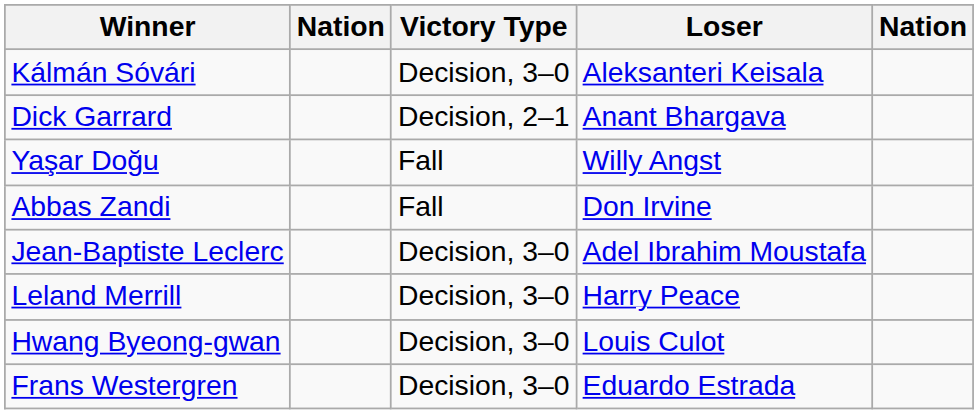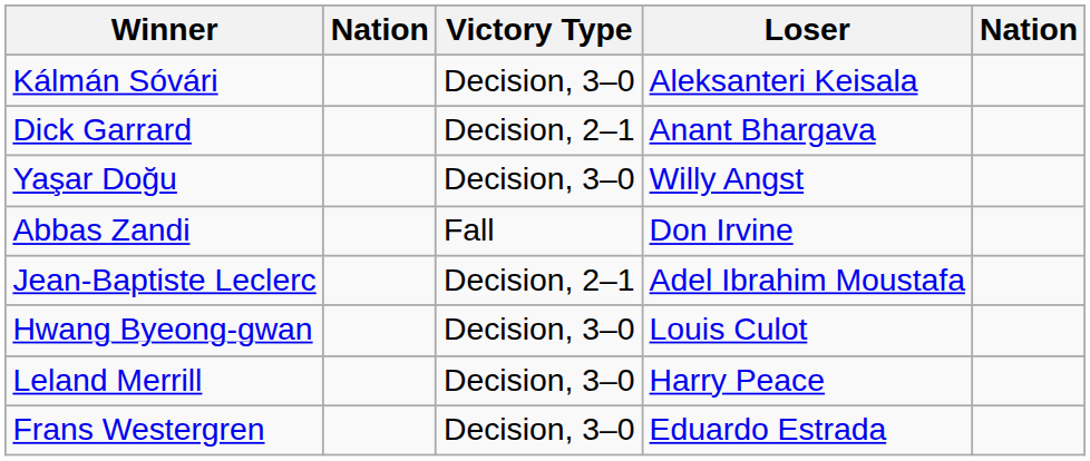 <table class="wikitable sortable" style="text-align:left;">
 <tr>
 <th>Winner</th>
 <th>Nation</th>
 <th>Victory Type</th>
 <th>Loser</th>
 <th>Nation</th>
 </tr>
 <tr>
 <td><a href='#'>Kálmán Sóvári</a></td>
 <td></td>
 <td>Decision, 3–0</td>
 <td><a href='#'>Aleksanteri Keisala</a></td>
 <td></td>
 </tr>
 <tr>
 <td><a href='#'>Dick Garrard</a></td>
 <td></td>
 <td>Decision, 2–1</td>
 <td><a href='#'>Anant Bhargava</a></td>
 <td></td>
 </tr>
 <tr>
 <td><a href='#'>Yaşar Doğu</a></td>
 <td></td>
-<td>Fall</td>
+<td>Decision, 3–0</td>
 <td><a href='#'>Willy Angst</a></td>
 <td></td>
 </tr>
 <tr>
 <td><a href='#'>Abbas Zandi</a></td>
 <td></td>
 <td>Fall</td>
 <td><a href='#'>Don Irvine</a></td>
 <td></td>
 </tr>
 <tr>
 <td><a href='#'>Jean-Baptiste Leclerc</a></td>
 <td></td>
+<td>Decision, 2–1</td>
+<td><a href='#'>Adel Ibrahim Moustafa</a></td>
+<td></td>
+</tr>
+<tr>
+<td><a href='#'>Hwang Byeong-gwan</a></td>
+<td></td>
 <td>Decision, 3–0</td>
-<td><a href='#'>Adel Ibrahim Moustafa</a></td>
+<td><a href='#'>Louis Culot</a></td>
 <td></td>
 </tr>
 <tr>
 <td><a href='#'>Leland Merrill</a></td>
 <td></td>
 <td>Decision, 3–0</td>
 <td><a href='#'>Harry Peace</a></td>
 <td></td>
 </tr>
 <tr>
-<td><a href='#'>Hwang Byeong-gwan</a></td>
-<td></td>
-<td>Decision, 3–0</td>
-<td><a href='#'>Louis Culot</a></td>
-<td></td>
-</tr>
-<tr>
 <td><a href='#'>Frans Westergren</a></td>
 <td></td>
 <td>Decision, 3–0</td>
 <td><a href='#'>Eduardo Estrada</a></td>
 <td></td>
 </tr>
 </table>
